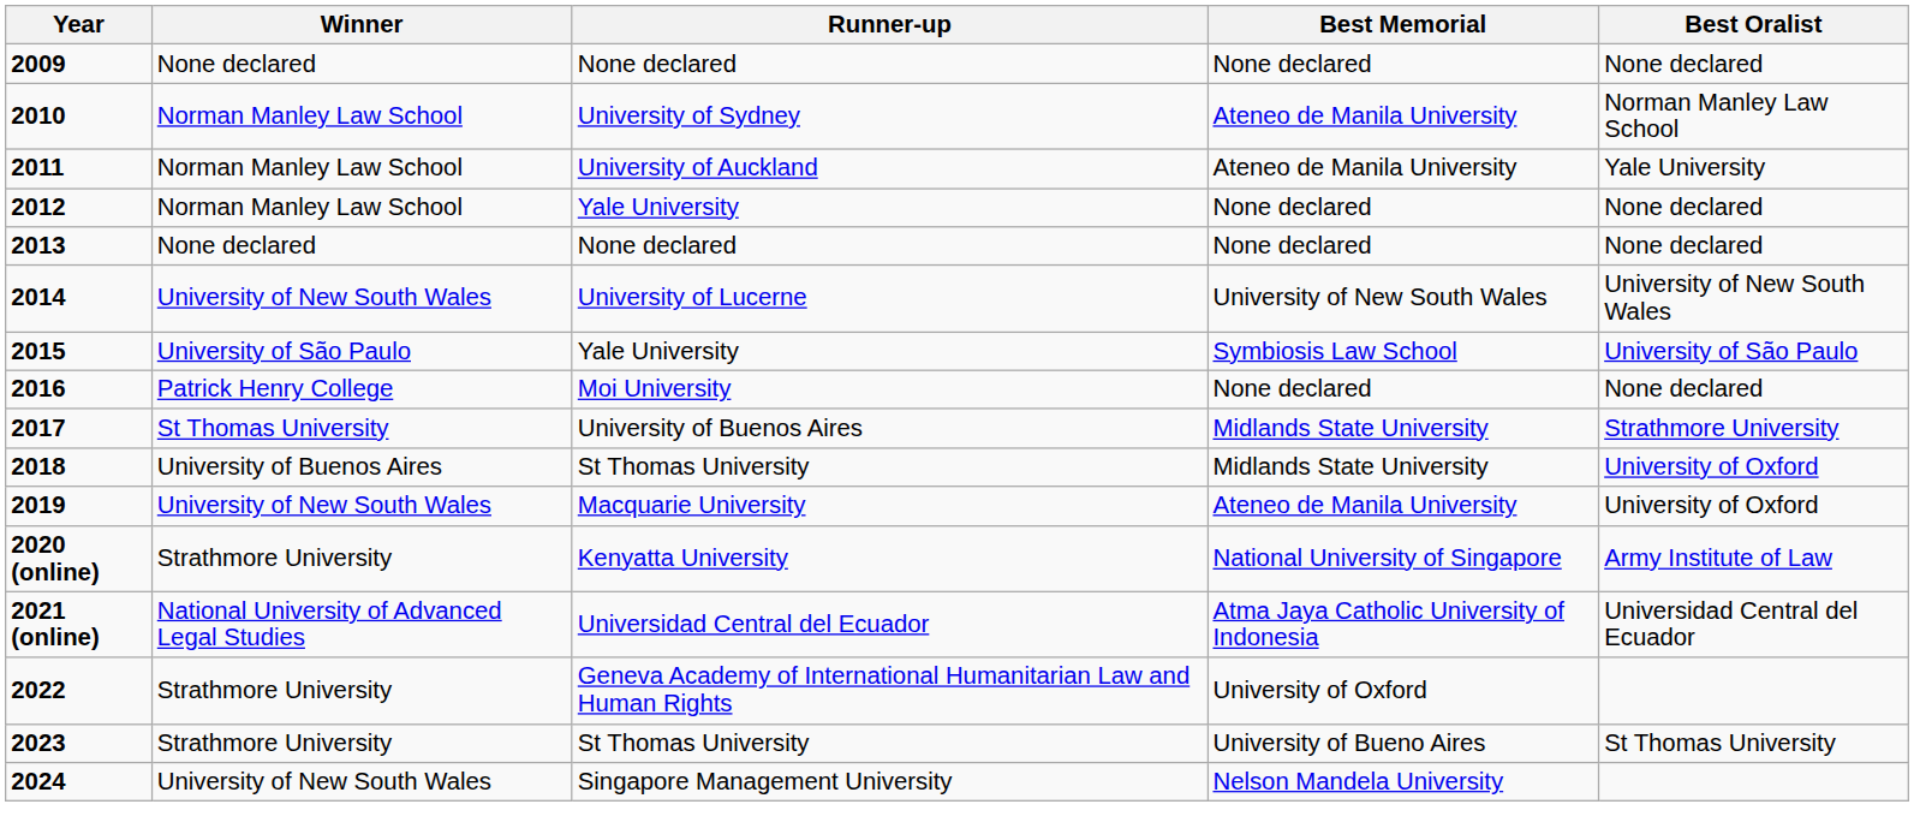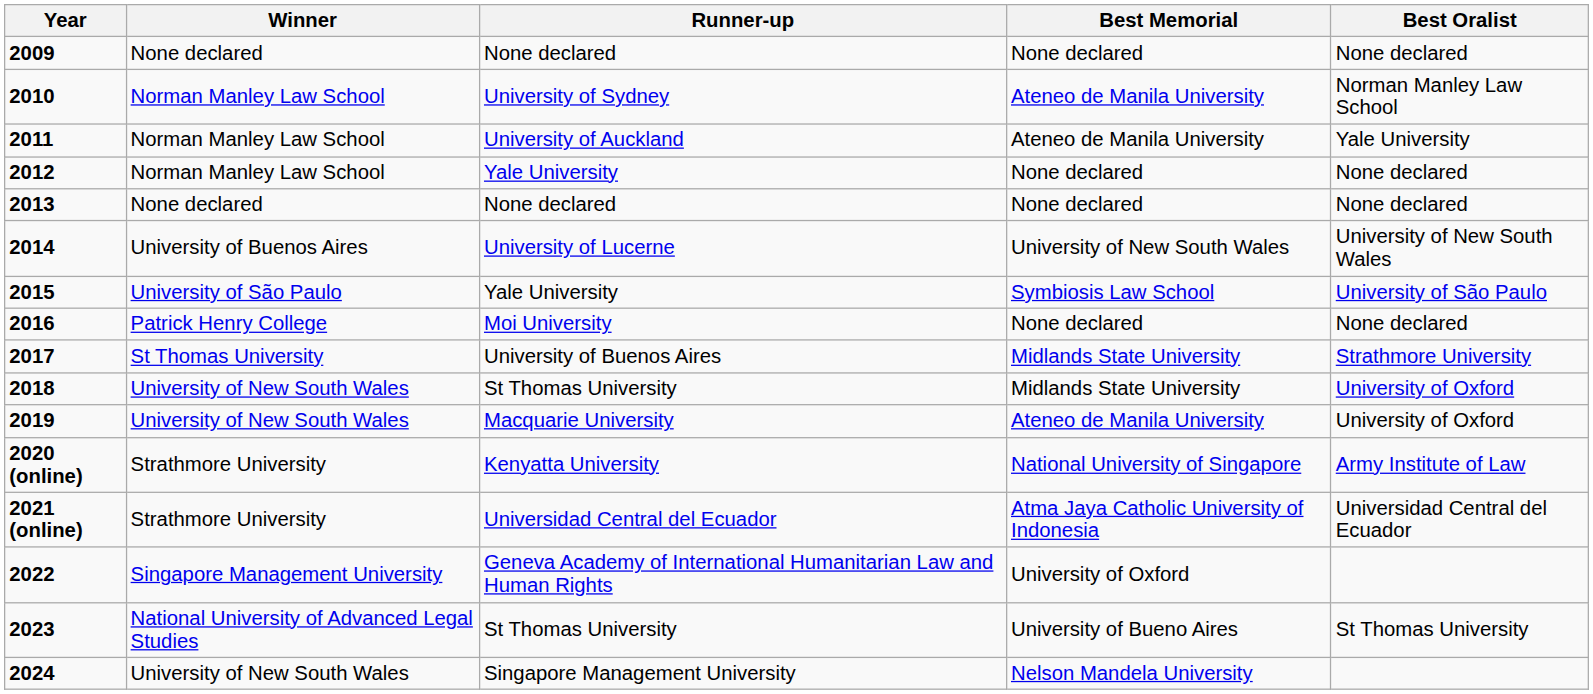 <table class="wikitable">
 <tr>
 <th><strong>Year</strong></th>
 <th><strong>Winner</strong></th>
 <th><strong>Runner-up</strong></th>
 <th><strong>Best Memorial</strong></th>
 <th><strong>Best Oralist</strong></th>
 </tr>
 <tr>
 <td><strong>2009</strong></td>
 <td>None declared</td>
 <td>None declared</td>
 <td>None declared</td>
 <td>None declared</td>
 </tr>
 <tr>
 <td><strong>2010</strong></td>
 <td><a href='#'>Norman Manley Law School</a></td>
 <td><a href='#'>University of Sydney</a></td>
 <td><a href='#'>Ateneo de Manila University</a></td>
 <td>Norman Manley Law School</td>
 </tr>
 <tr>
 <td><strong>2011</strong></td>
 <td>Norman Manley Law School</td>
 <td><a href='#'>University of Auckland</a></td>
 <td>Ateneo de Manila University</td>
 <td>Yale University<br></td>
 </tr>
 <tr>
 <td><strong>2012</strong></td>
 <td>Norman Manley Law School</td>
 <td><a href='#'>Yale University</a></td>
 <td>None declared</td>
 <td>None declared</td>
 </tr>
 <tr>
 <td><strong>2013</strong></td>
 <td>None declared</td>
 <td>None declared</td>
 <td>None declared</td>
 <td>None declared</td>
 </tr>
 <tr>
 <td><strong>2014</strong></td>
-<td><a href='#'>University of New South Wales</a></td>
+<td>University of Buenos Aires</td>
 <td><a href='#'>University of Lucerne</a></td>
 <td>University of New South Wales</td>
 <td>University of New South Wales</td>
 </tr>
 <tr>
 <td><strong>2015</strong></td>
 <td><a href='#'>University of São Paulo</a></td>
 <td>Yale University</td>
 <td><a href='#'>Symbiosis Law School</a></td>
 <td><a href='#'>University of São Paulo</a></td>
 </tr>
 <tr>
 <td><strong>2016</strong></td>
 <td><a href='#'>Patrick Henry College</a></td>
 <td><a href='#'>Moi University</a></td>
 <td>None declared</td>
 <td>None declared</td>
 </tr>
 <tr>
 <td><strong>2017</strong></td>
 <td><a href='#'>St Thomas University</a></td>
 <td>University of Buenos Aires</td>
 <td><a href='#'>Midlands State University</a></td>
 <td><a href='#'>Strathmore University</a></td>
 </tr>
 <tr>
 <td><strong>2018</strong></td>
-<td>University of Buenos Aires</td>
+<td><a href='#'>University of New South Wales</a></td>
 <td>St Thomas University</td>
 <td>Midlands State University</td>
 <td><a href='#'>University of Oxford</a></td>
 </tr>
 <tr>
 <td><strong>2019</strong></td>
 <td><a href='#'>University of New South Wales</a></td>
 <td><a href='#'>Macquarie University</a></td>
 <td><a href='#'>Ateneo de Manila University</a></td>
 <td>University of Oxford</td>
 </tr>
 <tr>
 <td><strong>2020 (online)</strong></td>
 <td>Strathmore University</td>
 <td><a href='#'>Kenyatta University</a></td>
 <td><a href='#'>National University of Singapore</a></td>
 <td><a href='#'>Army Institute of Law</a></td>
 </tr>
 <tr>
 <td><strong>2021 (online)</strong></td>
-<td><a href='#'>National University of Advanced Legal Studies</a></td>
+<td>Strathmore University</td>
 <td><a href='#'>Universidad Central del Ecuador</a></td>
 <td><a href='#'>Atma Jaya Catholic University of Indonesia</a></td>
 <td>Universidad Central del Ecuador</td>
 </tr>
 <tr>
 <td><strong>2022</strong></td>
-<td>Strathmore University</td>
+<td><a href='#'>Singapore Management University</a></td>
 <td><a href='#'>Geneva Academy of International Humanitarian Law and Human Rights</a></td>
 <td>University of Oxford</td>
 <td></td>
 </tr>
 <tr>
 <td><strong>2023</strong></td>
-<td>Strathmore University</td>
+<td><a href='#'>National University of Advanced Legal Studies</a></td>
 <td>St Thomas University</td>
 <td>University of Bueno Aires</td>
 <td>St Thomas University</td>
 </tr>
 <tr>
 <td><strong>2024</strong></td>
 <td>University of New South Wales</td>
 <td>Singapore Management University</td>
 <td><a href='#'>Nelson Mandela University</a></td>
 <td></td>
 </tr>
 </table>
